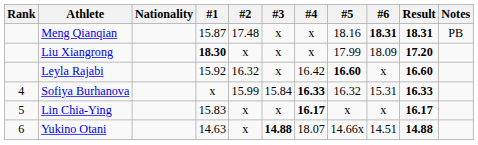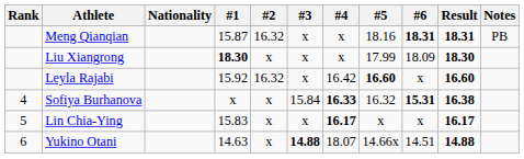 <table class="wikitable sortable" style="text-align:center">
 <tr>
 <th>Rank</th>
 <th>Athlete</th>
 <th>Nationality</th>
 <th>#1</th>
 <th>#2</th>
 <th>#3</th>
 <th>#4</th>
 <th>#5</th>
 <th>#6</th>
 <th>Result</th>
 <th>Notes</th>
 </tr>
 <tr>
 <td></td>
 <td align="left"><a href='#'>Meng Qianqian</a></td>
 <td align=left></td>
 <td>15.87</td>
-<td>17.48</td>
+<td>16.32</td>
 <td>x</td>
 <td>x</td>
 <td>18.16</td>
 <td><strong>18.31</strong></td>
 <td><strong>18.31</strong></td>
 <td>PB</td>
 </tr>
 <tr>
 <td></td>
 <td align="left"><a href='#'>Liu Xiangrong</a></td>
 <td align=left></td>
 <td><strong>18.30</strong></td>
 <td>x</td>
 <td>x</td>
 <td>x</td>
 <td>17.99</td>
 <td>18.09</td>
-<td><strong>17.20</strong></td>
+<td><strong>18.30</strong></td>
 <td></td>
 </tr>
 <tr>
 <td></td>
 <td align="left"><a href='#'>Leyla Rajabi</a></td>
 <td align=left></td>
 <td>15.92</td>
 <td>16.32</td>
 <td>x</td>
 <td>16.42</td>
 <td><strong>16.60</strong></td>
 <td>x</td>
 <td><strong>16.60</strong></td>
 <td></td>
 </tr>
 <tr>
 <td>4</td>
 <td align="left"><a href='#'>Sofiya Burhanova</a></td>
 <td align=left></td>
 <td>x</td>
-<td>15.99</td>
+<td>x</td>
 <td>15.84</td>
 <td><strong>16.33</strong></td>
 <td>16.32</td>
-<td>15.31</td>
-<td><strong>16.33</strong></td>
+<td><strong>15.31</strong></td>
+<td><strong>16.38</strong></td>
 <td></td>
 </tr>
 <tr>
 <td>5</td>
 <td align="left"><a href='#'>Lin Chia-Ying</a></td>
 <td align=left></td>
 <td>15.83</td>
 <td>x</td>
 <td>x</td>
 <td><strong>16.17</strong></td>
 <td>x</td>
 <td>x</td>
 <td><strong>16.17</strong></td>
 <td></td>
 </tr>
 <tr>
 <td>6</td>
 <td align="left"><a href='#'>Yukino Otani</a></td>
 <td align=left></td>
 <td>14.63</td>
 <td>x</td>
 <td><strong>14.88</strong></td>
 <td>18.07</td>
 <td>14.66x</td>
 <td>14.51</td>
 <td><strong>14.88</strong></td>
 <td></td>
 </tr>
 </table>
